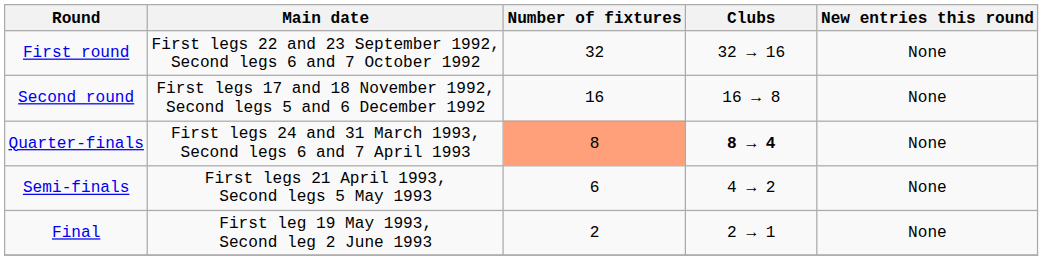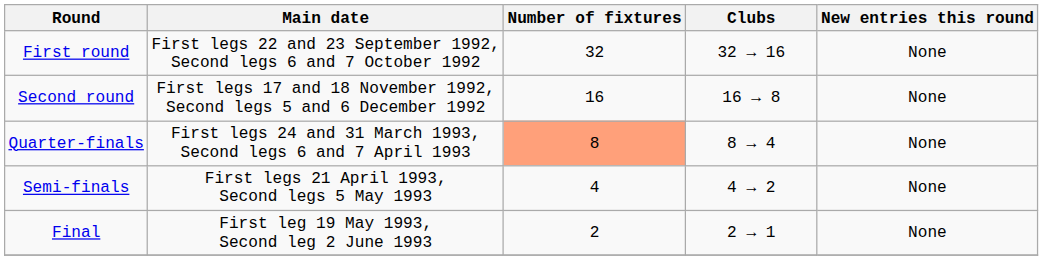 <table class="wikitable" style="text-align:center">
 <tr>
 <th>Round</th>
 <th>Main date</th>
 <th>Number of fixtures</th>
 <th width=100>Clubs</th>
 <th>New entries this round</th>
 </tr>
 <tr>
 <td><a href='#'>First round</a></td>
 <td>First legs 22 and 23 September 1992,<br>Second legs 6 and 7 October 1992</td>
 <td>32</td>
 <td>32 → 16</td>
 <td>None</td>
 </tr>
 <tr>
 <td><a href='#'>Second round</a></td>
 <td>First legs 17 and 18 November 1992,<br>Second legs 5 and 6 December 1992</td>
 <td>16</td>
 <td>16 → 8</td>
 <td>None</td>
 </tr>
 <tr>
 <td><a href='#'>Quarter-finals</a></td>
 <td>First legs 24 and 31 March 1993,<br>Second legs 6 and 7 April 1993</td>
 <td style="background: lightsalmon;">8</td>
-<td><strong>8 → 4</strong></td>
+<td>8 → 4</td>
 <td>None</td>
 </tr>
 <tr>
 <td><a href='#'>Semi-finals</a></td>
 <td>First legs 21 April 1993,<br>Second legs 5 May 1993</td>
-<td>6</td>
+<td>4</td>
 <td>4 → 2</td>
 <td>None</td>
 </tr>
 <tr>
 <td><a href='#'>Final</a></td>
 <td>First leg 19 May 1993,<br>Second leg 2 June 1993</td>
 <td>2</td>
 <td>2 → 1</td>
 <td>None</td>
 </tr>
 <tr>
 </tr>
 </table>
